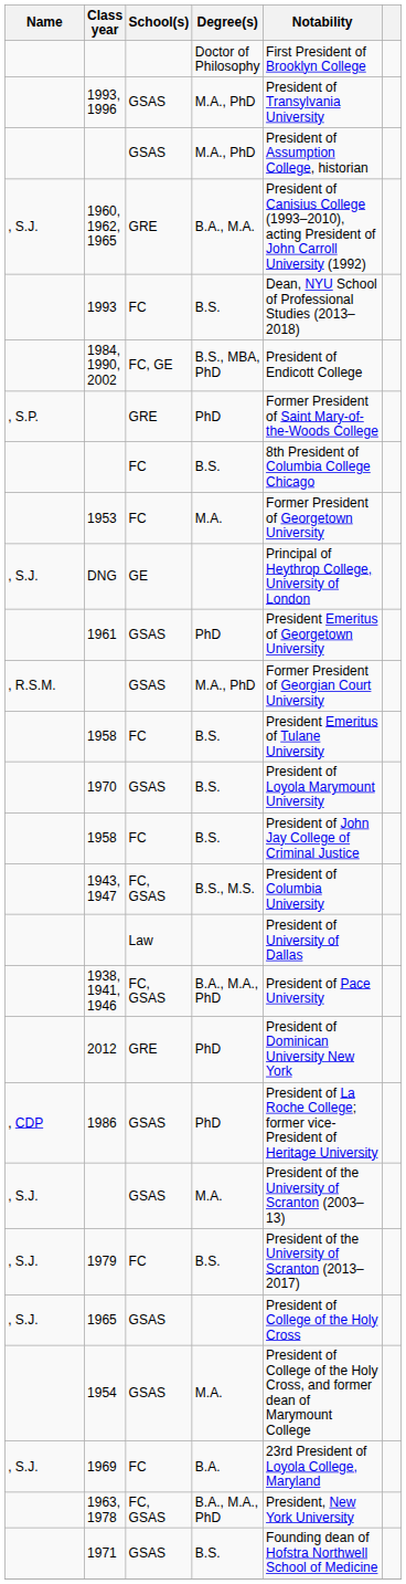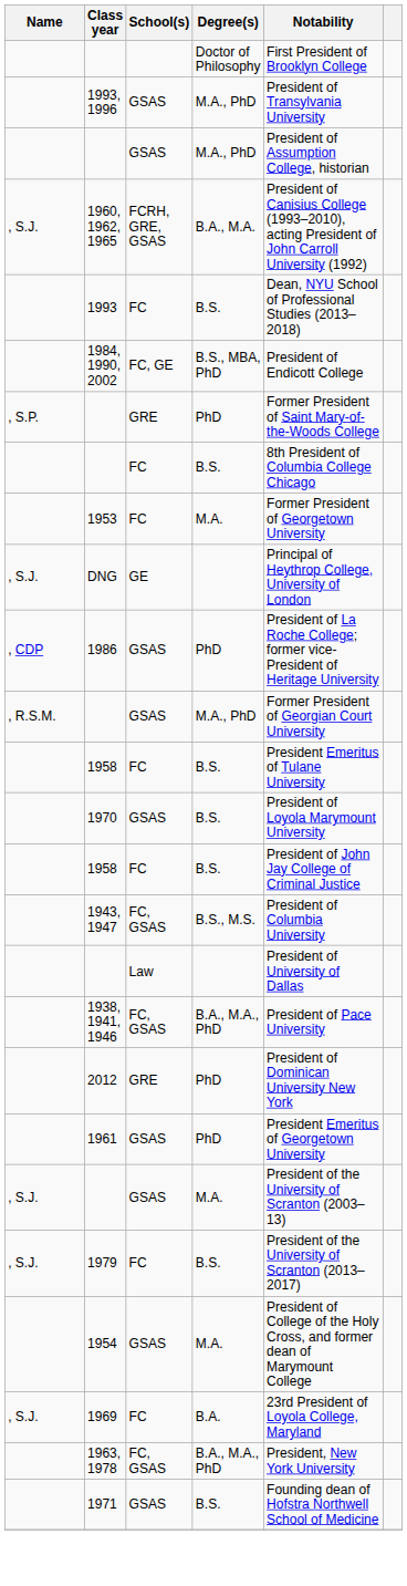 <table class="wikitable sortable" style="width:77%">
 <tr>
 <th style="width:20%;">Name</th>
 <th style="width:5%;">Class year</th>
 <th style="width:5%;">School(s)</th>
 <th style="width:5%;">Degree(s)</th>
 <th style="width:*;" class="unsortable">Notability</th>
 <th style="width:5%;" class="unsortable"></th>
 </tr>
 <tr>
 <td></td>
 <td></td>
 <td></td>
 <td>Doctor of Philosophy</td>
 <td>First President of <a href='#'>Brooklyn College</a></td>
 <td style="text-align:center"></td>
 </tr>
 <tr>
 <td></td>
 <td>1993, 1996</td>
 <td>GSAS</td>
 <td>M.A., PhD</td>
 <td>President of <a href='#'>Transylvania University</a></td>
 <td style="text-align:center"></td>
 </tr>
 <tr>
 <td></td>
 <td></td>
 <td>GSAS</td>
 <td>M.A., PhD</td>
 <td>President of <a href='#'>Assumption College</a>, historian</td>
 <td align=center></td>
 </tr>
 <tr>
 <td>, S.J.</td>
 <td>1960, 1962, 1965</td>
-<td>GRE</td>
+<td>FCRH, GRE, GSAS</td>
 <td>B.A., M.A.</td>
 <td>President of <a href='#'>Canisius College</a> (1993–2010), acting President of <a href='#'>John Carroll University</a> (1992)</td>
 <td></td>
 </tr>
 <tr>
 <td></td>
 <td>1993</td>
 <td>FC</td>
 <td>B.S.</td>
 <td>Dean, <a href='#'>NYU</a> School of Professional Studies (2013–2018)</td>
 <td></td>
 </tr>
 <tr>
 <td></td>
 <td>1984, 1990, 2002</td>
 <td>FC, GE</td>
 <td>B.S., MBA, PhD</td>
 <td>President of Endicott College</td>
 </tr>
 <tr>
 <td>, S.P.</td>
 <td></td>
 <td>GRE</td>
 <td>PhD</td>
 <td>Former President of <a href='#'>Saint Mary-of-the-Woods College</a></td>
 <td style=text-align:center></td>
 </tr>
 <tr>
 <td></td>
 <td></td>
 <td>FC</td>
 <td>B.S.</td>
 <td>8th President of <a href='#'>Columbia College Chicago</a></td>
 <td align=center></td>
 </tr>
 <tr>
 <td></td>
 <td>1953</td>
 <td>FC</td>
 <td>M.A.</td>
 <td>Former President of <a href='#'>Georgetown University</a></td>
 <td style="text-align:center;"></td>
 </tr>
 <tr>
 <td>, S.J.</td>
 <td>DNG</td>
 <td>GE</td>
 <td></td>
 <td>Principal of <a href='#'>Heythrop College, University of London</a></td>
 <td align=center></td>
 </tr>
 <tr>
-<td></td>
-<td>1961</td>
+<td>, <a href='#'>CDP</a></td>
+<td>1986</td>
 <td>GSAS</td>
 <td>PhD</td>
-<td>President <a href='#'>Emeritus</a> of <a href='#'>Georgetown University</a></td>
-<td></td>
+<td>President of <a href='#'>La Roche College</a>; former vice-President of <a href='#'>Heritage University</a></td>
+<td style=text-align:center></td>
 </tr>
 <tr>
 <td>, R.S.M.</td>
 <td></td>
 <td>GSAS</td>
 <td>M.A., PhD</td>
 <td>Former President of <a href='#'>Georgian Court University</a></td>
 <td style=text-align:center></td>
 </tr>
 <tr>
 <td></td>
 <td>1958</td>
 <td>FC</td>
 <td>B.S.</td>
 <td>President <a href='#'>Emeritus</a> of <a href='#'>Tulane University</a></td>
 <td></td>
 </tr>
 <tr>
 <td></td>
 <td>1970</td>
 <td>GSAS</td>
 <td>B.S.</td>
 <td>President of <a href='#'>Loyola Marymount University</a></td>
 <td></td>
 </tr>
 <tr>
 <td></td>
 <td>1958</td>
 <td>FC</td>
 <td>B.S.</td>
 <td>President of <a href='#'>John Jay College of Criminal Justice</a></td>
 <td></td>
 </tr>
 <tr>
 <td></td>
 <td>1943,<br>1947</td>
 <td>FC, GSAS</td>
 <td>B.S., M.S.</td>
 <td>President of <a href='#'>Columbia University</a></td>
 <td></td>
 </tr>
 <tr>
 <td></td>
 <td></td>
 <td>Law</td>
 <td></td>
 <td>President of <a href='#'>University of Dallas</a></td>
 <td align=center></td>
 </tr>
 <tr>
 <td></td>
 <td>1938, 1941, 1946</td>
 <td>FC, GSAS</td>
 <td>B.A., M.A., PhD</td>
 <td>President of <a href='#'>Pace University</a></td>
 <td align=center></td>
 </tr>
 <tr>
 <td></td>
 <td>2012</td>
 <td>GRE</td>
 <td>PhD</td>
 <td>President of <a href='#'>Dominican University New York</a></td>
 <td></td>
 </tr>
 <tr>
-<td>, <a href='#'>CDP</a></td>
-<td>1986</td>
+<td></td>
+<td>1961</td>
 <td>GSAS</td>
 <td>PhD</td>
-<td>President of <a href='#'>La Roche College</a>; former vice-President of <a href='#'>Heritage University</a></td>
-<td style=text-align:center></td>
+<td>President <a href='#'>Emeritus</a> of <a href='#'>Georgetown University</a></td>
+<td></td>
 </tr>
 <tr>
 <td>, S.J.</td>
 <td></td>
 <td>GSAS</td>
 <td>M.A.</td>
 <td>President of the <a href='#'>University of Scranton</a> (2003–13)</td>
 <td style=text-align:center></td>
 </tr>
 <tr>
 <td>, S.J.</td>
 <td>1979</td>
 <td>FC</td>
 <td>B.S.</td>
 <td>President of the <a href='#'>University of Scranton</a> (2013–2017)</td>
-<td></td>
-</tr>
-<tr>
-<td>, S.J.</td>
-<td>1965</td>
-<td>GSAS</td>
-<td></td>
-<td>President of <a href='#'>College of the Holy Cross</a></td>
 <td></td>
 </tr>
 <tr>
 <td></td>
 <td>1954</td>
 <td>GSAS</td>
 <td>M.A.</td>
 <td>President of College of the Holy Cross, and former dean of Marymount College</td>
 <td></td>
 </tr>
 <tr>
 <td>, S.J.</td>
 <td>1969</td>
 <td>FC</td>
 <td>B.A.</td>
 <td>23rd President of <a href='#'>Loyola College, Maryland</a></td>
 <td style=text-align:center></td>
 </tr>
 <tr>
 <td></td>
 <td>1963, 1978</td>
 <td>FC, GSAS</td>
 <td>B.A., M.A., PhD</td>
 <td>President, <a href='#'>New York University</a></td>
 <td></td>
 </tr>
 <tr>
 <td></td>
 <td>1971</td>
 <td>GSAS</td>
 <td>B.S.</td>
 <td>Founding dean of <a href='#'>Hofstra Northwell School of Medicine</a></td>
 <td></td>
 </tr>
 <tr>
 </tr>
 </table>
